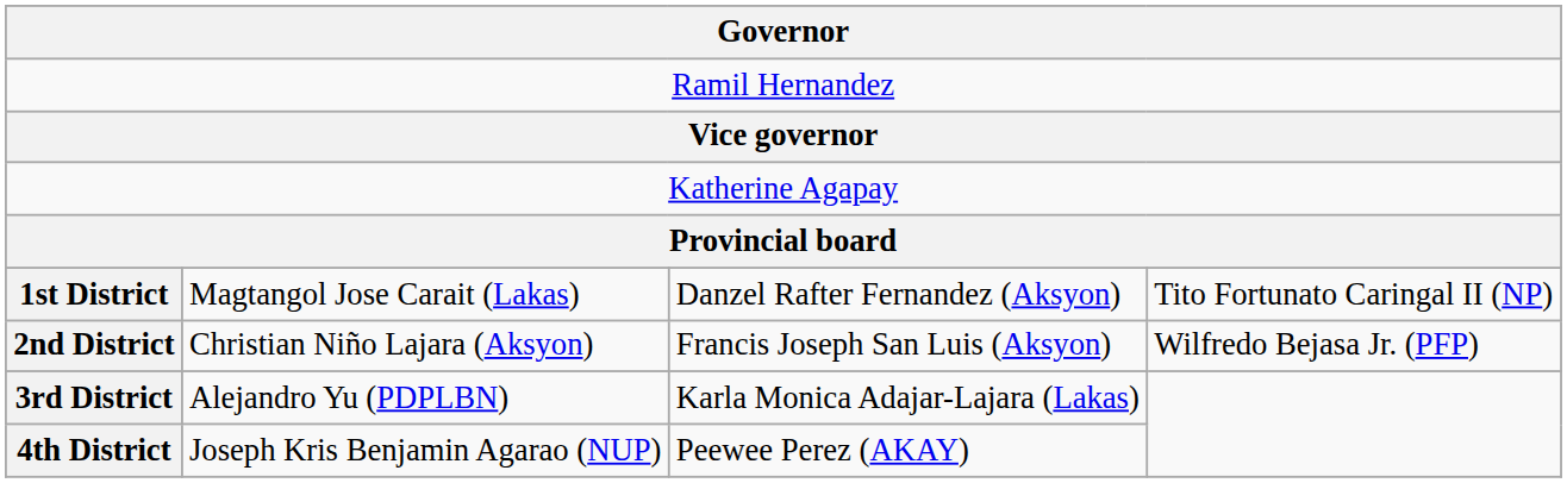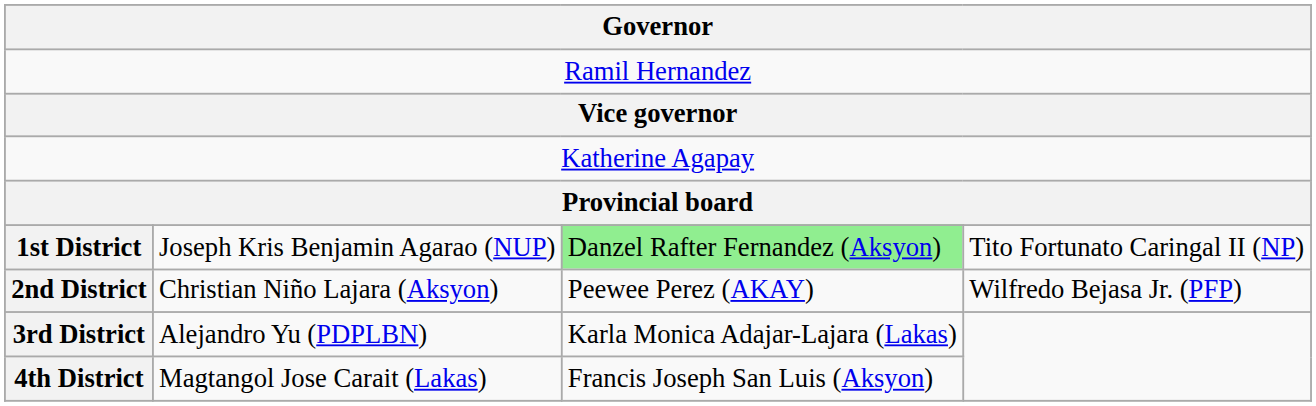 <table class=wikitable style="font-size:90%;">
 <tr>
 <th colspan=4>Governor</th>
 </tr>
 <tr>
 <td colspan=4 style="text-align:center;"> <a href='#'>Ramil Hernandez</a></td>
 </tr>
 <tr>
 <th colspan=4>Vice governor</th>
 </tr>
 <tr>
 <td colspan=4 style="text-align:center;"> <a href='#'>Katherine Agapay</a></td>
 </tr>
 <tr>
 <th colspan=4>Provincial board</th>
 </tr>
 <tr>
 <th>1st District</th>
-<td>Magtangol Jose Carait (<a href='#'>Lakas</a>)</td>
-<td>Danzel Rafter Fernandez (<a href='#'>Aksyon</a>)</td>
+<td>Joseph Kris Benjamin Agarao (<a href='#'>NUP</a>)</td>
+<td style="background: lightgreen;">Danzel Rafter Fernandez (<a href='#'>Aksyon</a>)</td>
 <td>Tito Fortunato Caringal II (<a href='#'>NP</a>)</td>
 </tr>
 <tr>
 <th>2nd District</th>
 <td>Christian Niño Lajara (<a href='#'>Aksyon</a>)</td>
-<td>Francis Joseph San Luis (<a href='#'>Aksyon</a>)</td>
+<td>Peewee Perez (<a href='#'>AKAY</a>)</td>
 <td>Wilfredo Bejasa Jr. (<a href='#'>PFP</a>)</td>
 </tr>
 <tr>
 <th>3rd District</th>
 <td>Alejandro Yu (<a href='#'>PDPLBN</a>)</td>
 <td>Karla Monica Adajar-Lajara (<a href='#'>Lakas</a>)</td>
 <td rowspan="2"></td>
 </tr>
 <tr>
 <th>4th District</th>
-<td>Joseph Kris Benjamin Agarao (<a href='#'>NUP</a>)</td>
-<td>Peewee Perez (<a href='#'>AKAY</a>)</td>
+<td>Magtangol Jose Carait (<a href='#'>Lakas</a>)</td>
+<td>Francis Joseph San Luis (<a href='#'>Aksyon</a>)</td>
 </tr>
 </table>
